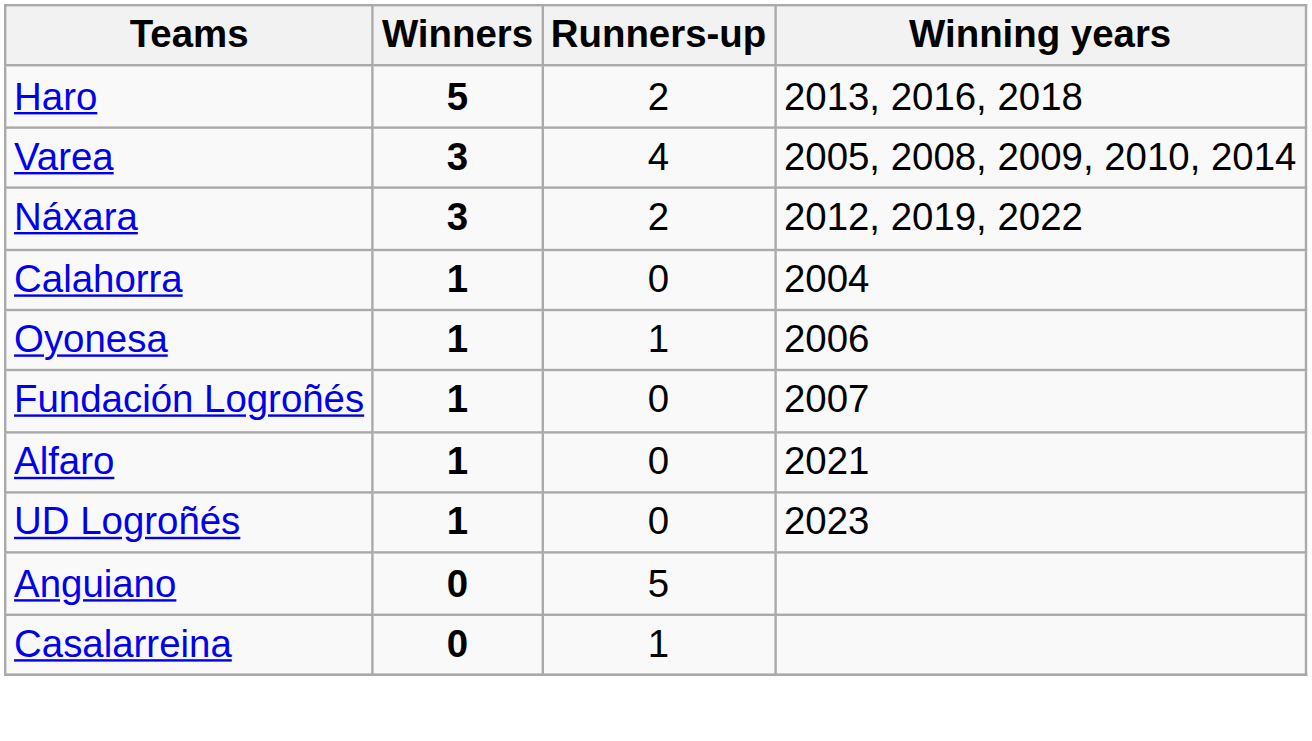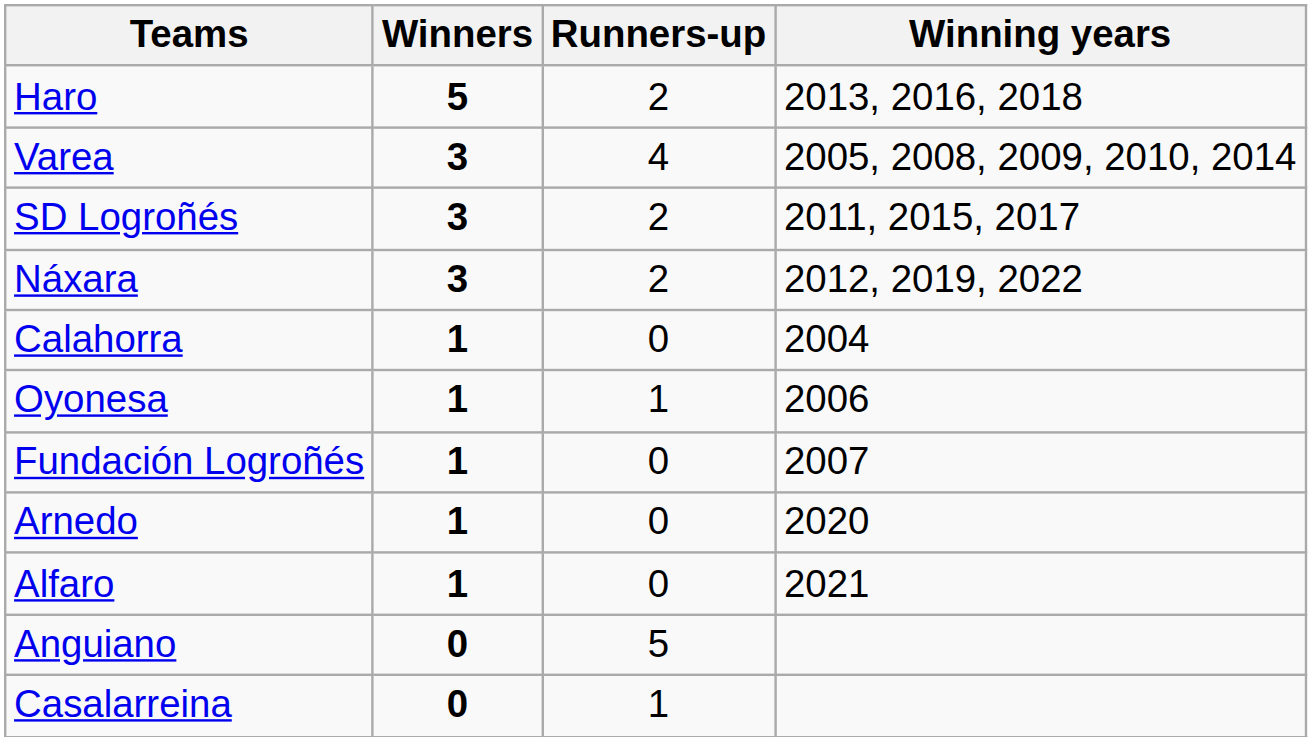 <table class="wikitable sortable">
 <tr>
 <th>Teams</th>
 <th>Winners</th>
 <th>Runners-up</th>
 <th>Winning years</th>
 </tr>
 <tr>
 <td><a href='#'>Haro</a></td>
 <td align="center"><strong>5</strong></td>
 <td align="center">2</td>
 <td>2013, 2016, 2018</td>
 </tr>
 <tr>
 <td><a href='#'>Varea</a></td>
 <td align="center"><strong>3</strong></td>
 <td align="center">4</td>
 <td>2005, 2008, 2009, 2010, 2014</td>
+</tr>
+<tr>
+<td><a href='#'>SD Logroñés</a></td>
+<td align="center"><strong>3</strong></td>
+<td align="center">2</td>
+<td>2011, 2015, 2017</td>
 </tr>
 <tr>
 <td><a href='#'>Náxara</a></td>
 <td align="center"><strong>3</strong></td>
 <td align="center">2</td>
 <td>2012, 2019, 2022</td>
 </tr>
 <tr>
 <td><a href='#'>Calahorra</a></td>
 <td align="center"><strong>1</strong></td>
 <td align="center">0</td>
 <td>2004</td>
 </tr>
 <tr>
 <td><a href='#'>Oyonesa</a></td>
 <td align="center"><strong>1</strong></td>
 <td align="center">1</td>
 <td>2006</td>
 </tr>
 <tr>
 <td><a href='#'>Fundación Logroñés</a></td>
 <td align="center"><strong>1</strong></td>
 <td align="center">0</td>
 <td>2007</td>
 </tr>
 <tr>
+<td><a href='#'>Arnedo</a></td>
+<td align="center"><strong>1</strong></td>
+<td align="center">0</td>
+<td>2020</td>
+</tr>
+<tr>
 <td><a href='#'>Alfaro</a></td>
 <td align="center"><strong>1</strong></td>
 <td align="center">0</td>
 <td>2021</td>
-</tr>
-<tr>
-<td><a href='#'>UD Logroñés</a></td>
-<td align="center"><strong>1</strong></td>
-<td align="center">0</td>
-<td>2023</td>
 </tr>
 <tr>
 <td><a href='#'>Anguiano</a></td>
 <td align="center"><strong>0</strong></td>
 <td align="center">5</td>
 <td></td>
 </tr>
 <tr>
 <td><a href='#'>Casalarreina</a></td>
 <td align="center"><strong>0</strong></td>
 <td align="center">1</td>
 <td></td>
 </tr>
 <tr>
 </tr>
 </table>
